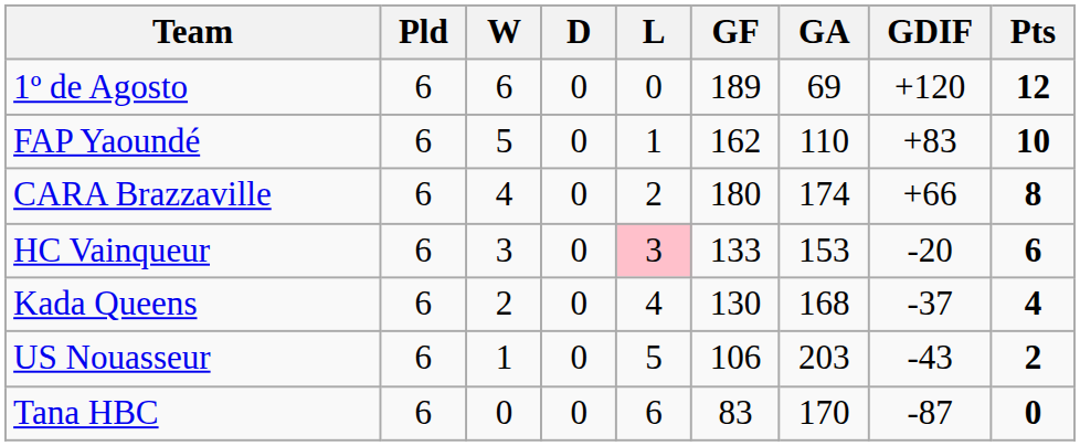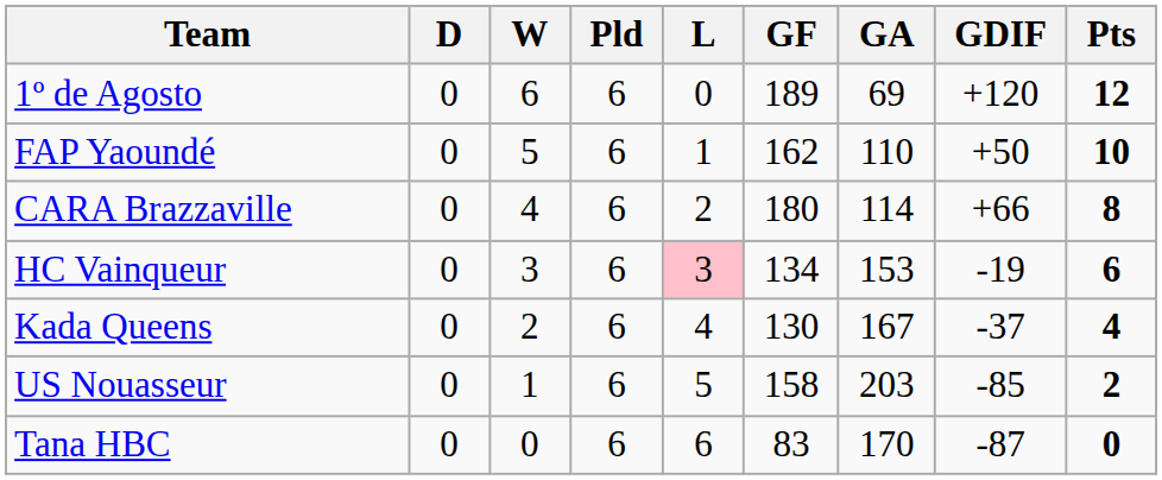 <table class=wikitable style="text-align:center" width=500>
 <tr>
 <th width=25%>Team</th>
+<th width=5%>D</th>
+<th width=5%>W</th>
 <th width=5%>Pld</th>
-<th width=5%>W</th>
-<th width=5%>D</th>
 <th width=5%>L</th>
 <th width=5%>GF</th>
 <th width=5%>GA</th>
 <th width=5%>GDIF</th>
 <th width=5%>Pts</th>
 </tr>
 <tr>
 <td align="left"> <a href='#'>1º de Agosto</a></td>
+<td>0</td>
 <td>6</td>
 <td>6</td>
-<td>0</td>
 <td>0</td>
 <td>189</td>
 <td>69</td>
 <td>+120</td>
 <td><strong>12</strong></td>
 </tr>
 <tr>
 <td align="left"> <a href='#'>FAP Yaoundé</a></td>
+<td>0</td>
+<td>5</td>
 <td>6</td>
-<td>5</td>
-<td>0</td>
 <td>1</td>
 <td>162</td>
 <td>110</td>
-<td>+83</td>
+<td>+50</td>
 <td><strong>10</strong></td>
 </tr>
 <tr>
 <td align="left"> <a href='#'>CARA Brazzaville</a></td>
+<td>0</td>
+<td>4</td>
 <td>6</td>
-<td>4</td>
-<td>0</td>
 <td>2</td>
 <td>180</td>
-<td>174</td>
+<td>114</td>
 <td>+66</td>
 <td><strong>8</strong></td>
 </tr>
 <tr>
 <td align="left"> <a href='#'>HC Vainqueur</a></td>
+<td>0</td>
+<td>3</td>
 <td>6</td>
-<td>3</td>
-<td>0</td>
 <td style="background: pink;">3</td>
-<td>133</td>
+<td>134</td>
 <td>153</td>
-<td>-20</td>
+<td>-19</td>
 <td><strong>6</strong></td>
 </tr>
 <tr>
 <td align="left"> <a href='#'>Kada Queens</a></td>
+<td>0</td>
+<td>2</td>
 <td>6</td>
-<td>2</td>
-<td>0</td>
 <td>4</td>
 <td>130</td>
-<td>168</td>
+<td>167</td>
 <td>-37</td>
 <td><strong>4</strong></td>
 </tr>
 <tr>
 <td align="left"> <a href='#'>US Nouasseur</a></td>
+<td>0</td>
+<td>1</td>
 <td>6</td>
-<td>1</td>
-<td>0</td>
 <td>5</td>
-<td>106</td>
+<td>158</td>
 <td>203</td>
-<td>-43</td>
+<td>-85</td>
 <td><strong>2</strong></td>
 </tr>
 <tr>
 <td align="left"> <a href='#'>Tana HBC</a></td>
-<td>6</td>
 <td>0</td>
 <td>0</td>
+<td>6</td>
 <td>6</td>
 <td>83</td>
 <td>170</td>
 <td>-87</td>
 <td><strong>0</strong></td>
 </tr>
 </table>
